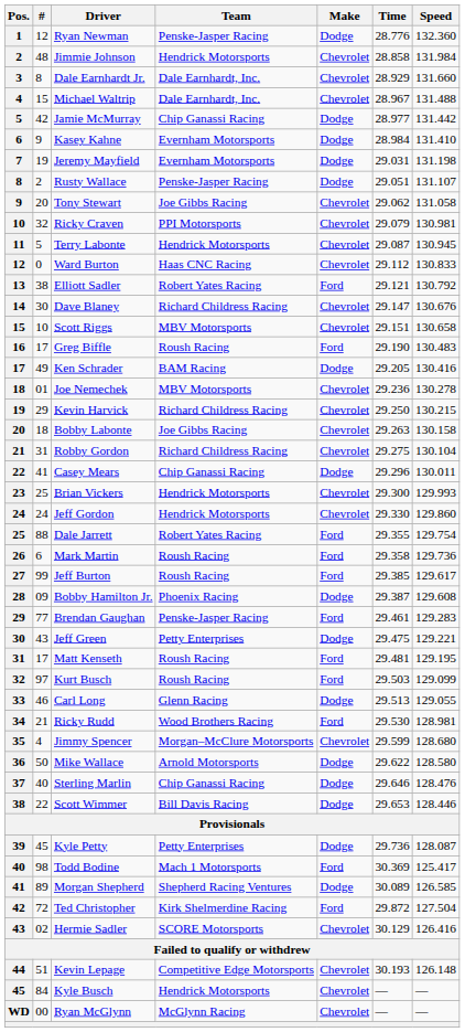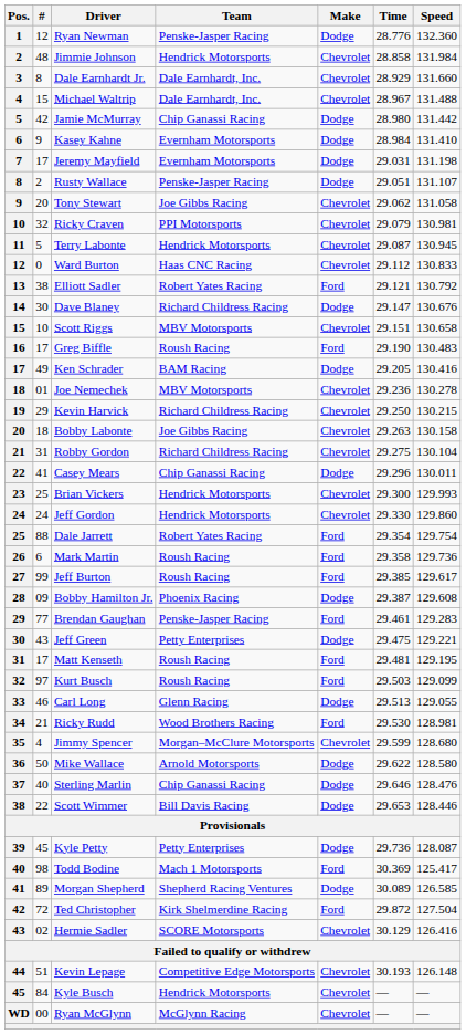 <table class="wikitable" style="font-size:95%">
 <tr>
 <th>Pos.</th>
 <th>#</th>
 <th>Driver</th>
 <th>Team</th>
 <th>Make</th>
 <th>Time</th>
 <th>Speed</th>
 </tr>
 <tr>
 <th>1</th>
 <td>12</td>
 <td><a href='#'>Ryan Newman</a></td>
 <td><a href='#'>Penske-Jasper Racing</a></td>
 <td><a href='#'>Dodge</a></td>
 <td>28.776</td>
 <td>132.360</td>
 </tr>
 <tr>
 <th>2</th>
 <td>48</td>
 <td><a href='#'>Jimmie Johnson</a></td>
 <td><a href='#'>Hendrick Motorsports</a></td>
 <td><a href='#'>Chevrolet</a></td>
 <td>28.858</td>
 <td>131.984</td>
 </tr>
 <tr>
 <th>3</th>
 <td>8</td>
 <td><a href='#'>Dale Earnhardt Jr.</a></td>
 <td><a href='#'>Dale Earnhardt, Inc.</a></td>
 <td><a href='#'>Chevrolet</a></td>
 <td>28.929</td>
 <td>131.660</td>
 </tr>
 <tr>
 <th>4</th>
 <td>15</td>
 <td><a href='#'>Michael Waltrip</a></td>
 <td><a href='#'>Dale Earnhardt, Inc.</a></td>
 <td><a href='#'>Chevrolet</a></td>
 <td>28.967</td>
 <td>131.488</td>
 </tr>
 <tr>
 <th>5</th>
 <td>42</td>
 <td><a href='#'>Jamie McMurray</a></td>
 <td><a href='#'>Chip Ganassi Racing</a></td>
 <td><a href='#'>Dodge</a></td>
-<td>28.977</td>
+<td>28.980</td>
 <td>131.442</td>
 </tr>
 <tr>
 <th>6</th>
 <td>9</td>
 <td><a href='#'>Kasey Kahne</a></td>
 <td><a href='#'>Evernham Motorsports</a></td>
 <td><a href='#'>Dodge</a></td>
 <td>28.984</td>
 <td>131.410</td>
 </tr>
 <tr>
 <th>7</th>
-<td>19</td>
+<td>17</td>
 <td><a href='#'>Jeremy Mayfield</a></td>
 <td><a href='#'>Evernham Motorsports</a></td>
 <td><a href='#'>Dodge</a></td>
 <td>29.031</td>
 <td>131.198</td>
 </tr>
 <tr>
 <th>8</th>
 <td>2</td>
 <td><a href='#'>Rusty Wallace</a></td>
 <td><a href='#'>Penske-Jasper Racing</a></td>
 <td><a href='#'>Dodge</a></td>
 <td>29.051</td>
 <td>131.107</td>
 </tr>
 <tr>
 <th>9</th>
 <td>20</td>
 <td><a href='#'>Tony Stewart</a></td>
 <td><a href='#'>Joe Gibbs Racing</a></td>
 <td><a href='#'>Chevrolet</a></td>
 <td>29.062</td>
 <td>131.058</td>
 </tr>
 <tr>
 <th>10</th>
 <td>32</td>
 <td><a href='#'>Ricky Craven</a></td>
 <td><a href='#'>PPI Motorsports</a></td>
 <td><a href='#'>Chevrolet</a></td>
 <td>29.079</td>
 <td>130.981</td>
 </tr>
 <tr>
 <th>11</th>
 <td>5</td>
 <td><a href='#'>Terry Labonte</a></td>
 <td><a href='#'>Hendrick Motorsports</a></td>
 <td><a href='#'>Chevrolet</a></td>
 <td>29.087</td>
 <td>130.945</td>
 </tr>
 <tr>
 <th>12</th>
 <td>0</td>
 <td><a href='#'>Ward Burton</a></td>
 <td><a href='#'>Haas CNC Racing</a></td>
 <td><a href='#'>Chevrolet</a></td>
 <td>29.112</td>
 <td>130.833</td>
 </tr>
 <tr>
 <th>13</th>
 <td>38</td>
 <td><a href='#'>Elliott Sadler</a></td>
 <td><a href='#'>Robert Yates Racing</a></td>
 <td><a href='#'>Ford</a></td>
 <td>29.121</td>
 <td>130.792</td>
 </tr>
 <tr>
 <th>14</th>
 <td>30</td>
 <td><a href='#'>Dave Blaney</a></td>
 <td><a href='#'>Richard Childress Racing</a></td>
-<td><a href='#'>Chevrolet</a></td>
+<td><a href='#'>Dodge</a></td>
 <td>29.147</td>
 <td>130.676</td>
 </tr>
 <tr>
 <th>15</th>
 <td>10</td>
 <td><a href='#'>Scott Riggs</a></td>
 <td><a href='#'>MBV Motorsports</a></td>
 <td><a href='#'>Chevrolet</a></td>
 <td>29.151</td>
 <td>130.658</td>
 </tr>
 <tr>
 <th>16</th>
 <td>17</td>
 <td><a href='#'>Greg Biffle</a></td>
 <td><a href='#'>Roush Racing</a></td>
 <td><a href='#'>Ford</a></td>
 <td>29.190</td>
 <td>130.483</td>
 </tr>
 <tr>
 <th>17</th>
 <td>49</td>
 <td><a href='#'>Ken Schrader</a></td>
 <td><a href='#'>BAM Racing</a></td>
 <td><a href='#'>Dodge</a></td>
 <td>29.205</td>
 <td>130.416</td>
 </tr>
 <tr>
 <th>18</th>
 <td>01</td>
 <td><a href='#'>Joe Nemechek</a></td>
 <td><a href='#'>MBV Motorsports</a></td>
 <td><a href='#'>Chevrolet</a></td>
 <td>29.236</td>
 <td>130.278</td>
 </tr>
 <tr>
 <th>19</th>
 <td>29</td>
 <td><a href='#'>Kevin Harvick</a></td>
 <td><a href='#'>Richard Childress Racing</a></td>
 <td><a href='#'>Chevrolet</a></td>
 <td>29.250</td>
 <td>130.215</td>
 </tr>
 <tr>
 <th>20</th>
 <td>18</td>
 <td><a href='#'>Bobby Labonte</a></td>
 <td><a href='#'>Joe Gibbs Racing</a></td>
 <td><a href='#'>Chevrolet</a></td>
 <td>29.263</td>
 <td>130.158</td>
 </tr>
 <tr>
 <th>21</th>
 <td>31</td>
 <td><a href='#'>Robby Gordon</a></td>
 <td><a href='#'>Richard Childress Racing</a></td>
 <td><a href='#'>Chevrolet</a></td>
 <td>29.275</td>
 <td>130.104</td>
 </tr>
 <tr>
 <th>22</th>
 <td>41</td>
 <td><a href='#'>Casey Mears</a></td>
 <td><a href='#'>Chip Ganassi Racing</a></td>
 <td><a href='#'>Dodge</a></td>
 <td>29.296</td>
 <td>130.011</td>
 </tr>
 <tr>
 <th>23</th>
 <td>25</td>
 <td><a href='#'>Brian Vickers</a></td>
 <td><a href='#'>Hendrick Motorsports</a></td>
 <td><a href='#'>Chevrolet</a></td>
 <td>29.300</td>
 <td>129.993</td>
 </tr>
 <tr>
 <th>24</th>
 <td>24</td>
 <td><a href='#'>Jeff Gordon</a></td>
 <td><a href='#'>Hendrick Motorsports</a></td>
 <td><a href='#'>Chevrolet</a></td>
 <td>29.330</td>
 <td>129.860</td>
 </tr>
 <tr>
 <th>25</th>
 <td>88</td>
 <td><a href='#'>Dale Jarrett</a></td>
 <td><a href='#'>Robert Yates Racing</a></td>
 <td><a href='#'>Ford</a></td>
-<td>29.355</td>
+<td>29.354</td>
 <td>129.754</td>
 </tr>
 <tr>
 <th>26</th>
 <td>6</td>
 <td><a href='#'>Mark Martin</a></td>
 <td><a href='#'>Roush Racing</a></td>
 <td><a href='#'>Ford</a></td>
 <td>29.358</td>
 <td>129.736</td>
 </tr>
 <tr>
 <th>27</th>
 <td>99</td>
 <td><a href='#'>Jeff Burton</a></td>
 <td><a href='#'>Roush Racing</a></td>
 <td><a href='#'>Ford</a></td>
 <td>29.385</td>
 <td>129.617</td>
 </tr>
 <tr>
 <th>28</th>
 <td>09</td>
 <td><a href='#'>Bobby Hamilton Jr.</a></td>
 <td><a href='#'>Phoenix Racing</a></td>
 <td><a href='#'>Dodge</a></td>
 <td>29.387</td>
 <td>129.608</td>
 </tr>
 <tr>
 <th>29</th>
 <td>77</td>
 <td><a href='#'>Brendan Gaughan</a></td>
 <td><a href='#'>Penske-Jasper Racing</a></td>
 <td><a href='#'>Ford</a></td>
 <td>29.461</td>
 <td>129.283</td>
 </tr>
 <tr>
 <th>30</th>
 <td>43</td>
 <td><a href='#'>Jeff Green</a></td>
 <td><a href='#'>Petty Enterprises</a></td>
 <td><a href='#'>Dodge</a></td>
 <td>29.475</td>
 <td>129.221</td>
 </tr>
 <tr>
 <th>31</th>
 <td>17</td>
 <td><a href='#'>Matt Kenseth</a></td>
 <td><a href='#'>Roush Racing</a></td>
 <td><a href='#'>Ford</a></td>
 <td>29.481</td>
 <td>129.195</td>
 </tr>
 <tr>
 <th>32</th>
 <td>97</td>
 <td><a href='#'>Kurt Busch</a></td>
 <td><a href='#'>Roush Racing</a></td>
 <td><a href='#'>Ford</a></td>
 <td>29.503</td>
 <td>129.099</td>
 </tr>
 <tr>
 <th>33</th>
 <td>46</td>
 <td><a href='#'>Carl Long</a></td>
 <td><a href='#'>Glenn Racing</a></td>
 <td><a href='#'>Dodge</a></td>
 <td>29.513</td>
 <td>129.055</td>
 </tr>
 <tr>
 <th>34</th>
 <td>21</td>
 <td><a href='#'>Ricky Rudd</a></td>
 <td><a href='#'>Wood Brothers Racing</a></td>
 <td><a href='#'>Ford</a></td>
 <td>29.530</td>
 <td>128.981</td>
 </tr>
 <tr>
 <th>35</th>
 <td>4</td>
 <td><a href='#'>Jimmy Spencer</a></td>
 <td><a href='#'>Morgan–McClure Motorsports</a></td>
 <td><a href='#'>Chevrolet</a></td>
 <td>29.599</td>
 <td>128.680</td>
 </tr>
 <tr>
 <th>36</th>
 <td>50</td>
 <td><a href='#'>Mike Wallace</a></td>
 <td><a href='#'>Arnold Motorsports</a></td>
 <td><a href='#'>Dodge</a></td>
 <td>29.622</td>
 <td>128.580</td>
 </tr>
 <tr>
 <th>37</th>
 <td>40</td>
 <td><a href='#'>Sterling Marlin</a></td>
 <td><a href='#'>Chip Ganassi Racing</a></td>
 <td><a href='#'>Dodge</a></td>
 <td>29.646</td>
 <td>128.476</td>
 </tr>
 <tr>
 <th>38</th>
 <td>22</td>
 <td><a href='#'>Scott Wimmer</a></td>
 <td><a href='#'>Bill Davis Racing</a></td>
 <td><a href='#'>Dodge</a></td>
 <td>29.653</td>
 <td>128.446</td>
 </tr>
 <tr>
 <th colspan="7">Provisionals</th>
 </tr>
 <tr>
 <th>39</th>
 <td>45</td>
 <td><a href='#'>Kyle Petty</a></td>
 <td><a href='#'>Petty Enterprises</a></td>
 <td><a href='#'>Dodge</a></td>
 <td>29.736</td>
 <td>128.087</td>
 </tr>
 <tr>
 <th>40</th>
 <td>98</td>
 <td><a href='#'>Todd Bodine</a></td>
 <td><a href='#'>Mach 1 Motorsports</a></td>
 <td><a href='#'>Ford</a></td>
 <td>30.369</td>
 <td>125.417</td>
 </tr>
 <tr>
 <th>41</th>
 <td>89</td>
 <td><a href='#'>Morgan Shepherd</a></td>
 <td><a href='#'>Shepherd Racing Ventures</a></td>
 <td><a href='#'>Dodge</a></td>
 <td>30.089</td>
 <td>126.585</td>
 </tr>
 <tr>
 <th>42</th>
 <td>72</td>
 <td><a href='#'>Ted Christopher</a></td>
 <td><a href='#'>Kirk Shelmerdine Racing</a></td>
 <td><a href='#'>Ford</a></td>
 <td>29.872</td>
 <td>127.504</td>
 </tr>
 <tr>
 <th>43</th>
 <td>02</td>
 <td><a href='#'>Hermie Sadler</a></td>
 <td><a href='#'>SCORE Motorsports</a></td>
 <td><a href='#'>Chevrolet</a></td>
 <td>30.129</td>
 <td>126.416</td>
 </tr>
 <tr>
 <th colspan="7">Failed to qualify or withdrew</th>
 </tr>
 <tr>
 <th>44</th>
 <td>51</td>
 <td><a href='#'>Kevin Lepage</a></td>
 <td><a href='#'>Competitive Edge Motorsports</a></td>
 <td><a href='#'>Chevrolet</a></td>
 <td>30.193</td>
 <td>126.148</td>
 </tr>
 <tr>
 <th>45</th>
 <td>84</td>
 <td><a href='#'>Kyle Busch</a></td>
 <td><a href='#'>Hendrick Motorsports</a></td>
 <td><a href='#'>Chevrolet</a></td>
 <td>—</td>
 <td>—</td>
 </tr>
 <tr>
 <th>WD</th>
 <td>00</td>
 <td><a href='#'>Ryan McGlynn</a></td>
 <td><a href='#'>McGlynn Racing</a></td>
 <td><a href='#'>Chevrolet</a></td>
 <td>—</td>
 <td>—</td>
 </tr>
 <tr>
 <th colspan="7"></th>
 </tr>
 </table>
